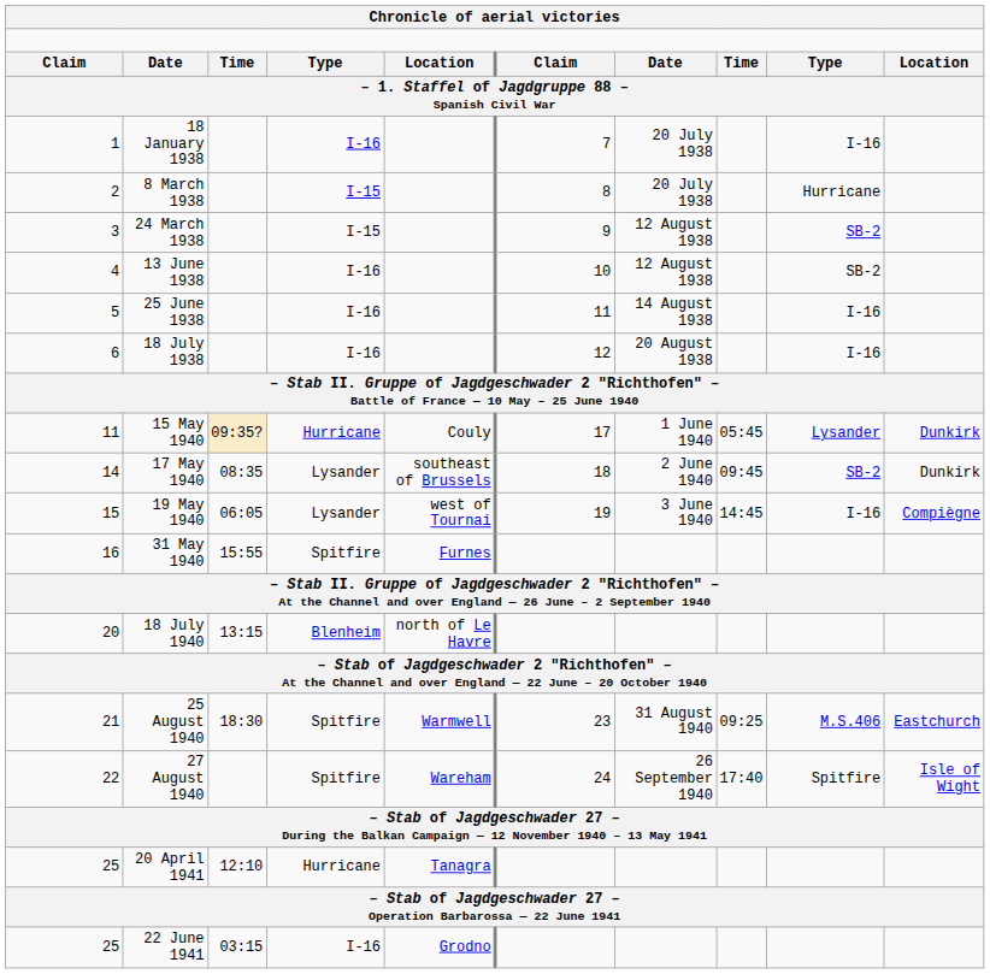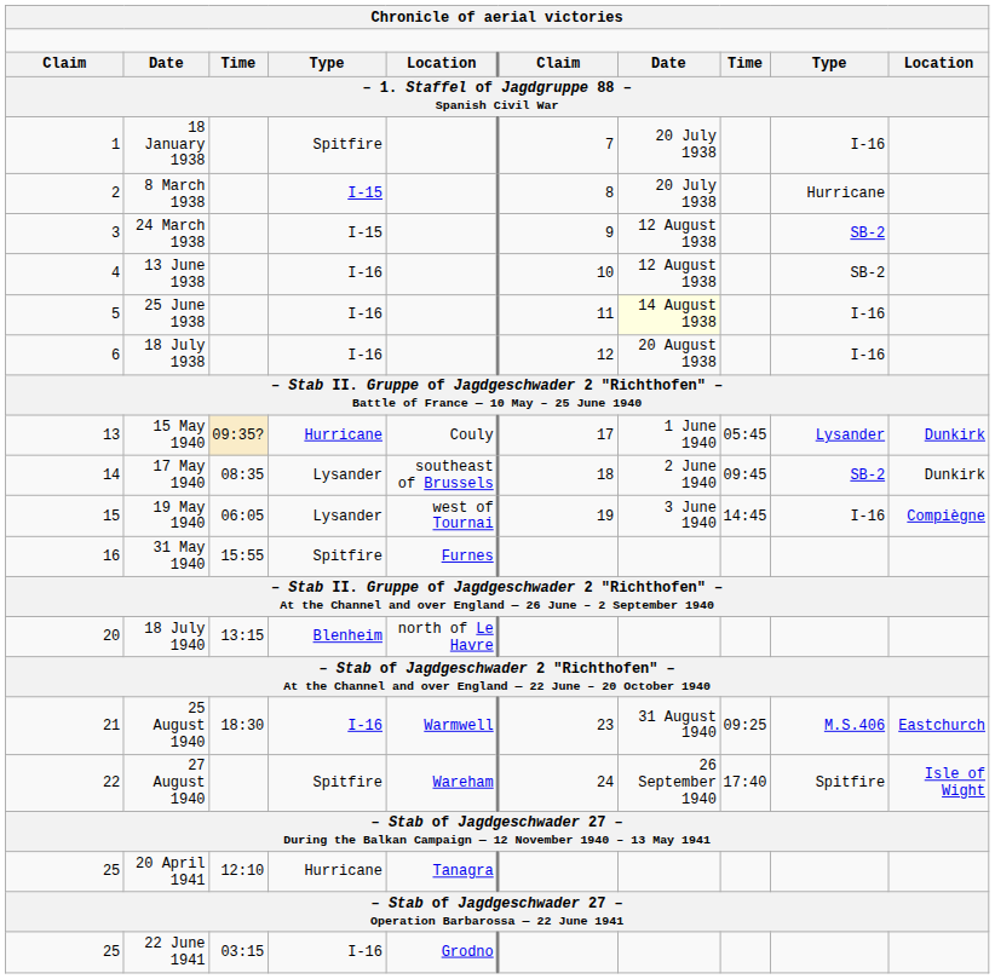 <table class="wikitable plainrowheaders collapsible" style="margin-left: auto; margin-right: auto; border: none; text-align:right; width: 100%;">
 <tr>
 <th colspan="10">Chronicle of aerial victories</th>
 </tr>
 <tr>
 <td colspan="10" style="text-align: left;"><br></td>
 </tr>
 <tr>
 <th scope="col" width="100px">Claim</th>
 <th scope="col">Date</th>
 <th scope="col">Time</th>
 <th scope="col" width="100px">Type</th>
 <th scope="col">Location</th>
 <th scope="col" style="border-left: 3px solid grey;" width="100px">Claim</th>
 <th scope="col">Date</th>
 <th scope="col">Time</th>
 <th scope="col" width="100px">Type</th>
 <th scope="col">Location</th>
 </tr>
 <tr>
 <th colspan="10">– 1. <em>Staffel</em> of <em>Jagdgruppe</em> 88 –<br><small>Spanish Civil War</small></th>
 </tr>
 <tr>
 <td>1</td>
 <td>18 January 1938</td>
 <td></td>
-<td><a href='#'>I-16</a></td>
+<td>Spitfire</td>
 <td></td>
 <td style="border-left: 3px solid grey;">7</td>
 <td>20 July 1938</td>
 <td></td>
 <td>I-16</td>
 <td></td>
 </tr>
 <tr>
 <td>2</td>
 <td>8 March 1938</td>
 <td></td>
 <td><a href='#'>I-15</a></td>
 <td></td>
 <td style="border-left: 3px solid grey;">8</td>
 <td>20 July 1938</td>
 <td></td>
 <td>Hurricane</td>
 <td></td>
 </tr>
 <tr>
 <td>3</td>
 <td>24 March 1938</td>
 <td></td>
 <td>I-15</td>
 <td></td>
 <td style="border-left: 3px solid grey;">9</td>
 <td>12 August 1938</td>
 <td></td>
 <td><a href='#'>SB-2</a></td>
 <td></td>
 </tr>
 <tr>
 <td>4</td>
 <td>13 June 1938</td>
 <td></td>
 <td>I-16</td>
 <td></td>
 <td style="border-left: 3px solid grey;">10</td>
 <td>12 August 1938</td>
 <td></td>
 <td>SB-2</td>
 <td></td>
 </tr>
 <tr>
 <td>5</td>
 <td>25 June 1938</td>
 <td></td>
 <td>I-16</td>
 <td></td>
 <td style="border-left: 3px solid grey;">11</td>
-<td>14 August 1938</td>
+<td style="background: lightyellow;">14 August 1938</td>
 <td></td>
 <td>I-16</td>
 <td></td>
 </tr>
 <tr>
 <td>6</td>
 <td>18 July 1938</td>
 <td></td>
 <td>I-16</td>
 <td></td>
 <td style="border-left: 3px solid grey;">12</td>
 <td>20 August 1938</td>
 <td></td>
 <td>I-16</td>
 <td></td>
 </tr>
 <tr>
 <th colspan="10">– <em>Stab</em> II. <em>Gruppe</em> of <em>Jagdgeschwader</em> 2 "Richthofen" –<br><small>Battle of France — 10 May – 25 June 1940</small></th>
 </tr>
 <tr>
-<td>11</td>
+<td>13</td>
 <td>15 May 1940</td>
 <td style="background:#faecc8">09:35?</td>
 <td><a href='#'>Hurricane</a></td>
 <td>Couly</td>
 <td style="border-left: 3px solid grey;">17</td>
 <td>1 June 1940</td>
 <td>05:45</td>
 <td><a href='#'>Lysander</a></td>
 <td><a href='#'>Dunkirk</a></td>
 </tr>
 <tr>
 <td>14</td>
 <td>17 May 1940</td>
 <td>08:35</td>
 <td>Lysander</td>
 <td>southeast of <a href='#'>Brussels</a></td>
 <td style="border-left: 3px solid grey;">18</td>
 <td>2 June 1940</td>
 <td>09:45</td>
 <td><a href='#'>SB-2</a></td>
 <td>Dunkirk</td>
 </tr>
 <tr>
 <td>15</td>
 <td>19 May 1940</td>
 <td>06:05</td>
 <td>Lysander</td>
 <td>west of <a href='#'>Tournai</a></td>
 <td style="border-left: 3px solid grey;">19</td>
 <td>3 June 1940</td>
 <td>14:45</td>
 <td>I-16</td>
 <td><a href='#'>Compiègne</a></td>
 </tr>
 <tr>
 <td>16</td>
 <td>31 May 1940</td>
 <td>15:55</td>
 <td>Spitfire</td>
 <td><a href='#'>Furnes</a></td>
 <td style="border-left: 3px solid grey;"></td>
 <td></td>
 <td></td>
 <td></td>
 <td></td>
 </tr>
 <tr>
 <th colspan="10">– <em>Stab</em> II. <em>Gruppe</em> of <em>Jagdgeschwader</em> 2 "Richthofen" –<br><small>At the Channel and over England — 26 June – 2 September 1940</small></th>
 </tr>
 <tr>
 <td>20</td>
 <td>18 July 1940</td>
 <td>13:15</td>
 <td><a href='#'>Blenheim</a></td>
 <td>north of <a href='#'>Le Havre</a></td>
 <td style="border-left: 3px solid grey;"></td>
 <td></td>
 <td></td>
 <td></td>
 <td></td>
 </tr>
 <tr>
 <th colspan="10">– <em>Stab</em> of <em>Jagdgeschwader</em> 2 "Richthofen" –<br><small>At the Channel and over England — 22 June – 20 October 1940</small></th>
 </tr>
 <tr>
 <td>21</td>
 <td>25 August 1940</td>
 <td>18:30</td>
-<td>Spitfire</td>
+<td><a href='#'>I-16</a></td>
 <td><a href='#'>Warmwell</a></td>
 <td style="border-left: 3px solid grey;">23</td>
 <td>31 August 1940</td>
 <td>09:25</td>
 <td><a href='#'>M.S.406</a></td>
 <td><a href='#'>Eastchurch</a></td>
 </tr>
 <tr>
 <td>22</td>
 <td>27 August 1940</td>
 <td></td>
 <td>Spitfire</td>
 <td><a href='#'>Wareham</a></td>
 <td style="border-left: 3px solid grey;">24</td>
 <td>26 September 1940</td>
 <td>17:40</td>
 <td>Spitfire</td>
 <td><a href='#'>Isle of Wight</a></td>
 </tr>
 <tr>
 <th colspan="10">– <em>Stab</em> of <em>Jagdgeschwader</em> 27 –<br><small>During the Balkan Campaign — 12 November 1940 – 13 May 1941</small></th>
 </tr>
 <tr>
 <td>25</td>
 <td>20 April 1941</td>
 <td>12:10</td>
 <td>Hurricane</td>
 <td><a href='#'>Tanagra</a></td>
 <td style="border-left: 3px solid grey;"></td>
 <td></td>
 <td></td>
 <td></td>
 <td></td>
 </tr>
 <tr>
 <th colspan="10">– <em>Stab</em> of <em>Jagdgeschwader</em> 27 –<br><small>Operation Barbarossa — 22 June 1941</small></th>
 </tr>
 <tr>
 <td>25</td>
 <td>22 June 1941</td>
 <td>03:15</td>
 <td>I-16</td>
 <td><a href='#'>Grodno</a></td>
 <td style="border-left: 3px solid grey;"></td>
 <td></td>
 <td></td>
 <td></td>
 <td></td>
 </tr>
 </table>
